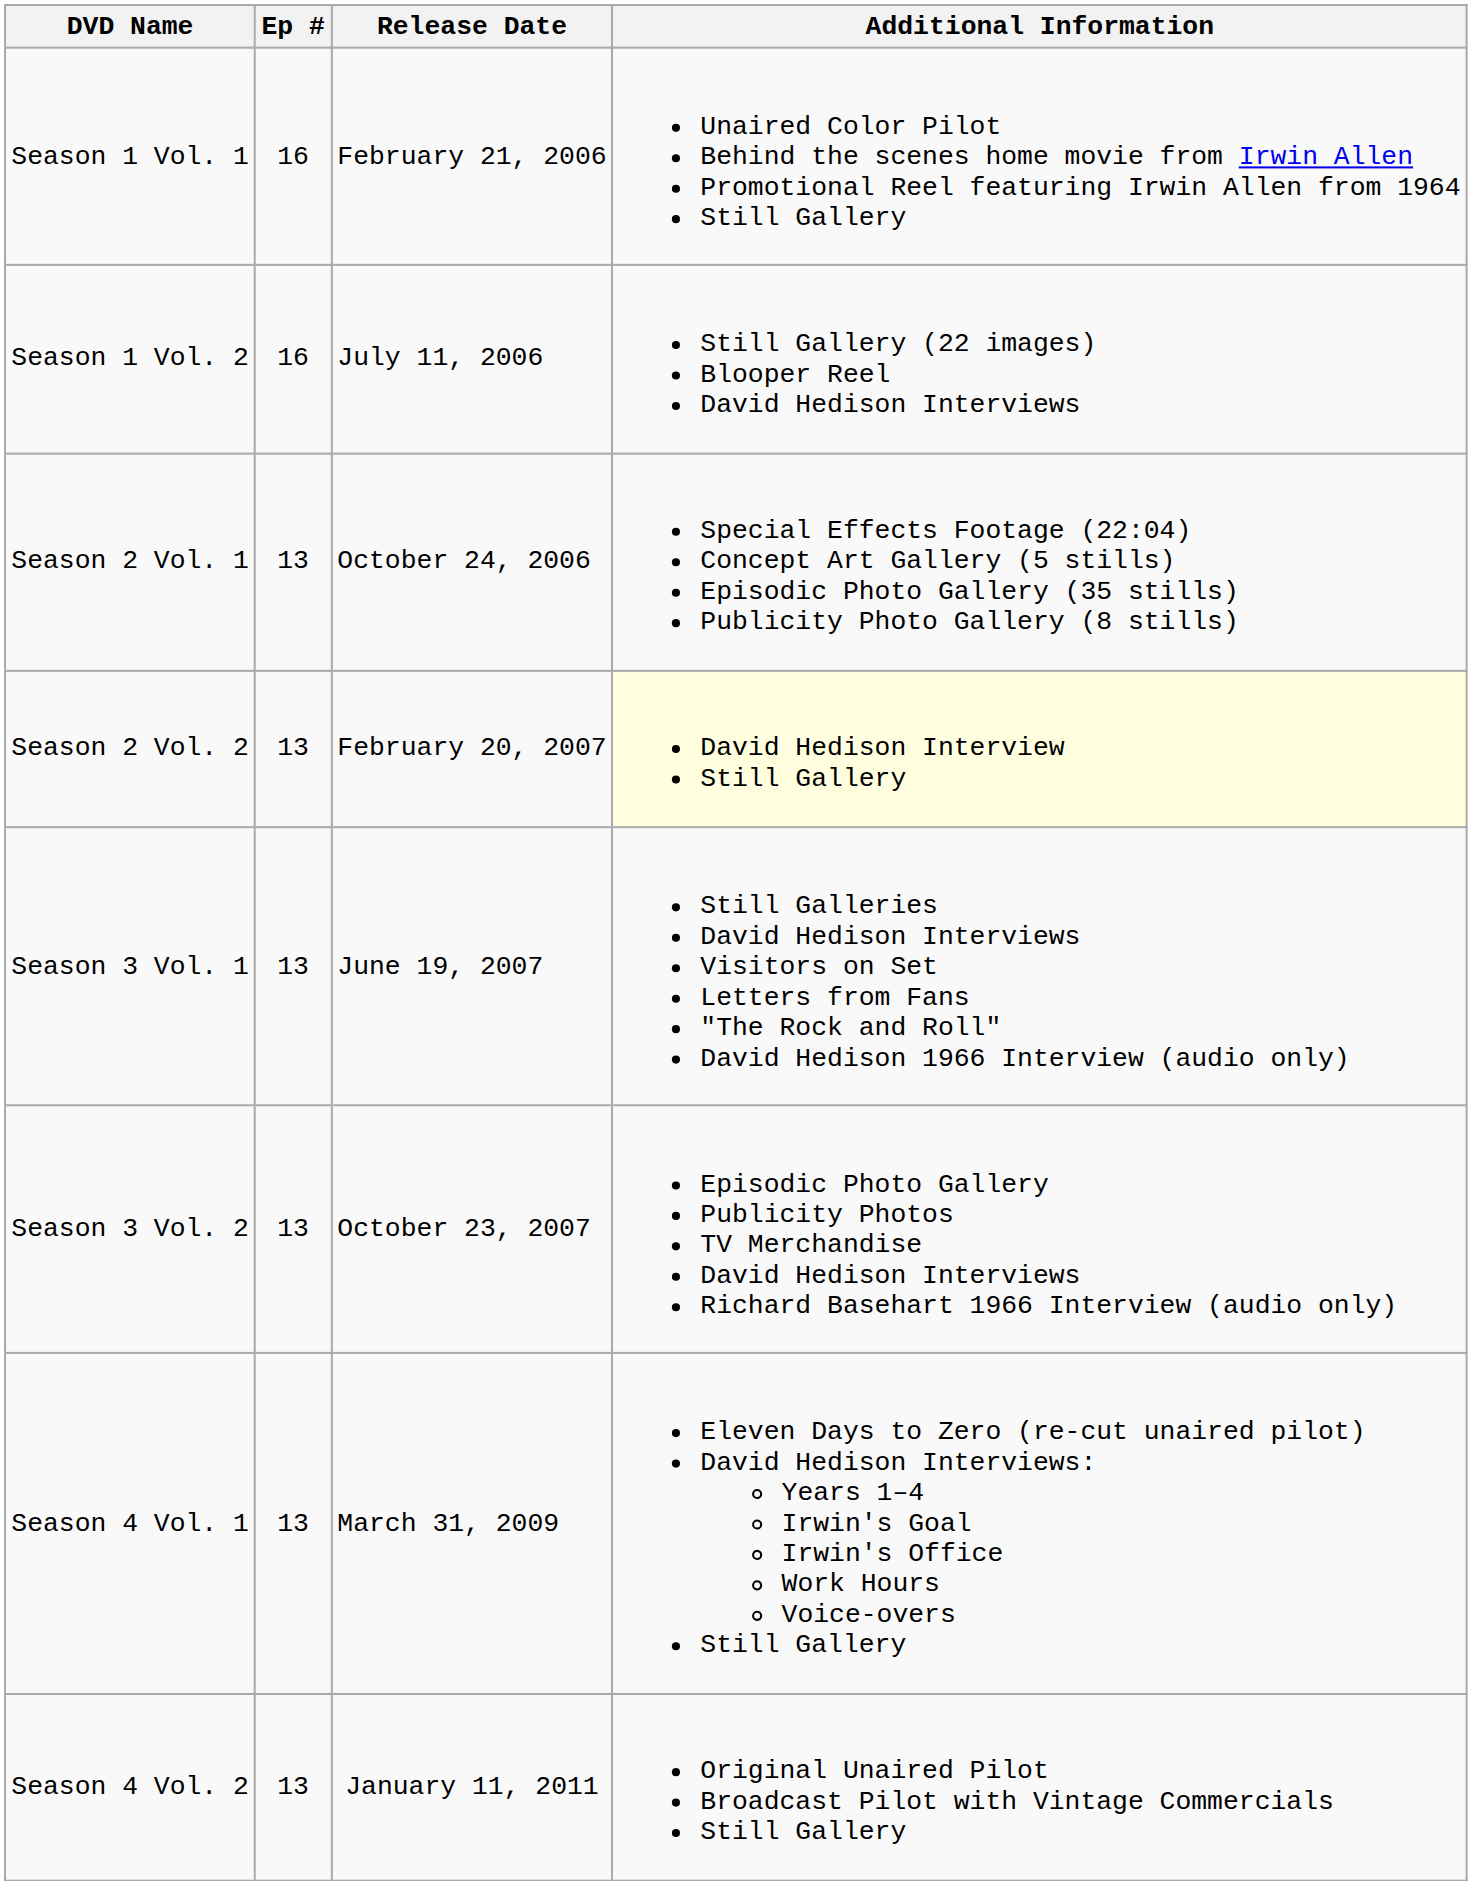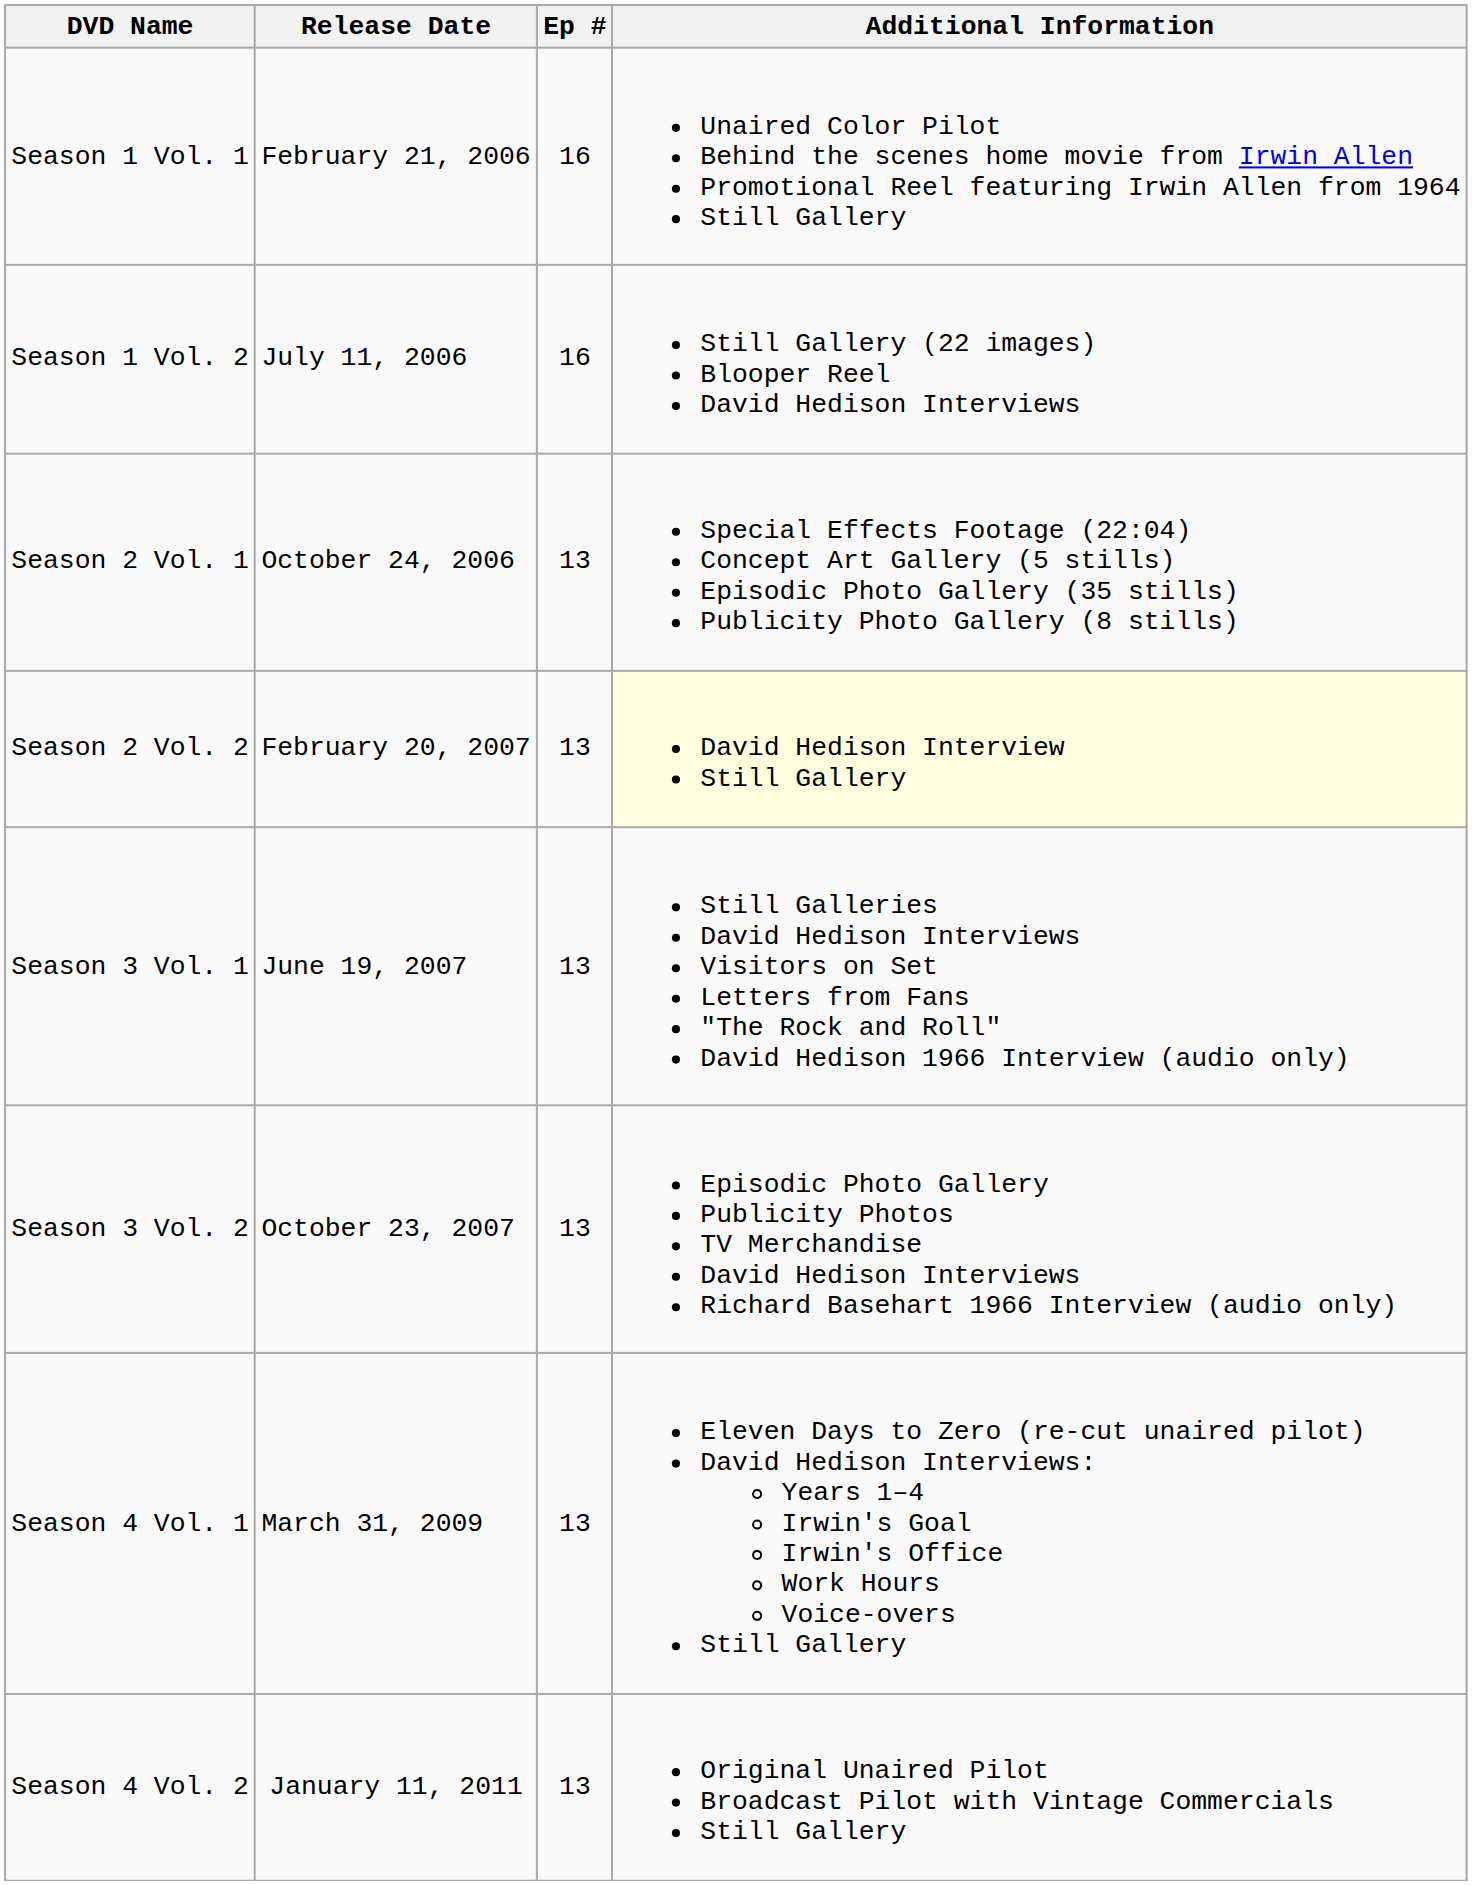 <table class="wikitable">
 <tr>
 <th>DVD Name</th>
+<th>Release Date</th>
 <th>Ep #</th>
-<th>Release Date</th>
 <th>Additional Information</th>
 </tr>
 <tr>
 <td>Season 1 Vol. 1</td>
+<td>February 21, 2006</td>
 <td style="text-align:center;">16</td>
-<td>February 21, 2006</td>
 <td><br><ul><li>Unaired Color Pilot</li><li>Behind the scenes home movie from <a href='#'>Irwin Allen</a></li><li>Promotional Reel featuring Irwin Allen from 1964</li><li>Still Gallery</li></ul></td>
 </tr>
 <tr>
 <td>Season 1 Vol. 2</td>
+<td>July 11, 2006</td>
 <td style="text-align:center;">16</td>
-<td>July 11, 2006</td>
 <td><br><ul><li>Still Gallery (22 images)</li><li>Blooper Reel</li><li>David Hedison Interviews</li></ul></td>
 </tr>
 <tr>
 <td>Season 2 Vol. 1</td>
+<td>October 24, 2006</td>
 <td style="text-align:center;">13</td>
-<td>October 24, 2006</td>
 <td><br><ul><li>Special Effects Footage (22:04)</li><li>Concept Art Gallery (5 stills)</li><li>Episodic Photo Gallery (35 stills)</li><li>Publicity Photo Gallery (8 stills)</li></ul></td>
 </tr>
 <tr>
 <td>Season 2 Vol. 2</td>
+<td>February 20, 2007</td>
 <td style="text-align:center;">13</td>
-<td>February 20, 2007</td>
 <td style="background: lightyellow;"><br><ul><li>David Hedison Interview</li><li>Still Gallery</li></ul></td>
 </tr>
 <tr>
 <td>Season 3 Vol. 1</td>
+<td>June 19, 2007</td>
 <td style="text-align:center;">13</td>
-<td>June 19, 2007</td>
 <td><br><ul><li>Still Galleries</li><li>David Hedison Interviews</li><li>Visitors on Set</li><li>Letters from Fans</li><li>"The Rock and Roll"</li><li>David Hedison 1966 Interview (audio only)</li></ul></td>
 </tr>
 <tr>
 <td>Season 3 Vol. 2</td>
+<td>October 23, 2007</td>
 <td style="text-align:center;">13</td>
-<td>October 23, 2007</td>
 <td><br><ul><li>Episodic Photo Gallery</li><li>Publicity Photos</li><li>TV Merchandise</li><li>David Hedison Interviews</li><li>Richard Basehart 1966 Interview (audio only)</li></ul></td>
 </tr>
 <tr>
 <td>Season 4 Vol. 1</td>
+<td>March 31, 2009</td>
 <td style="text-align:center;">13</td>
-<td>March 31, 2009</td>
 <td><br><ul><li>Eleven Days to Zero (re-cut unaired pilot)</li><li>David Hedison Interviews:<ul><li>Years 1–4</li><li>Irwin's Goal</li><li>Irwin's Office</li><li>Work Hours</li><li>Voice-overs</li></ul></li><li>Still Gallery</li></ul></td>
 </tr>
 <tr>
 <td>Season 4 Vol. 2</td>
+<td style="text-align:center;">January 11, 2011</td>
 <td style="text-align:center;">13</td>
-<td style="text-align:center;">January 11, 2011</td>
 <td><br><ul><li>Original Unaired Pilot</li><li>Broadcast Pilot with Vintage Commercials</li><li>Still Gallery</li></ul></td>
 </tr>
 </table>
